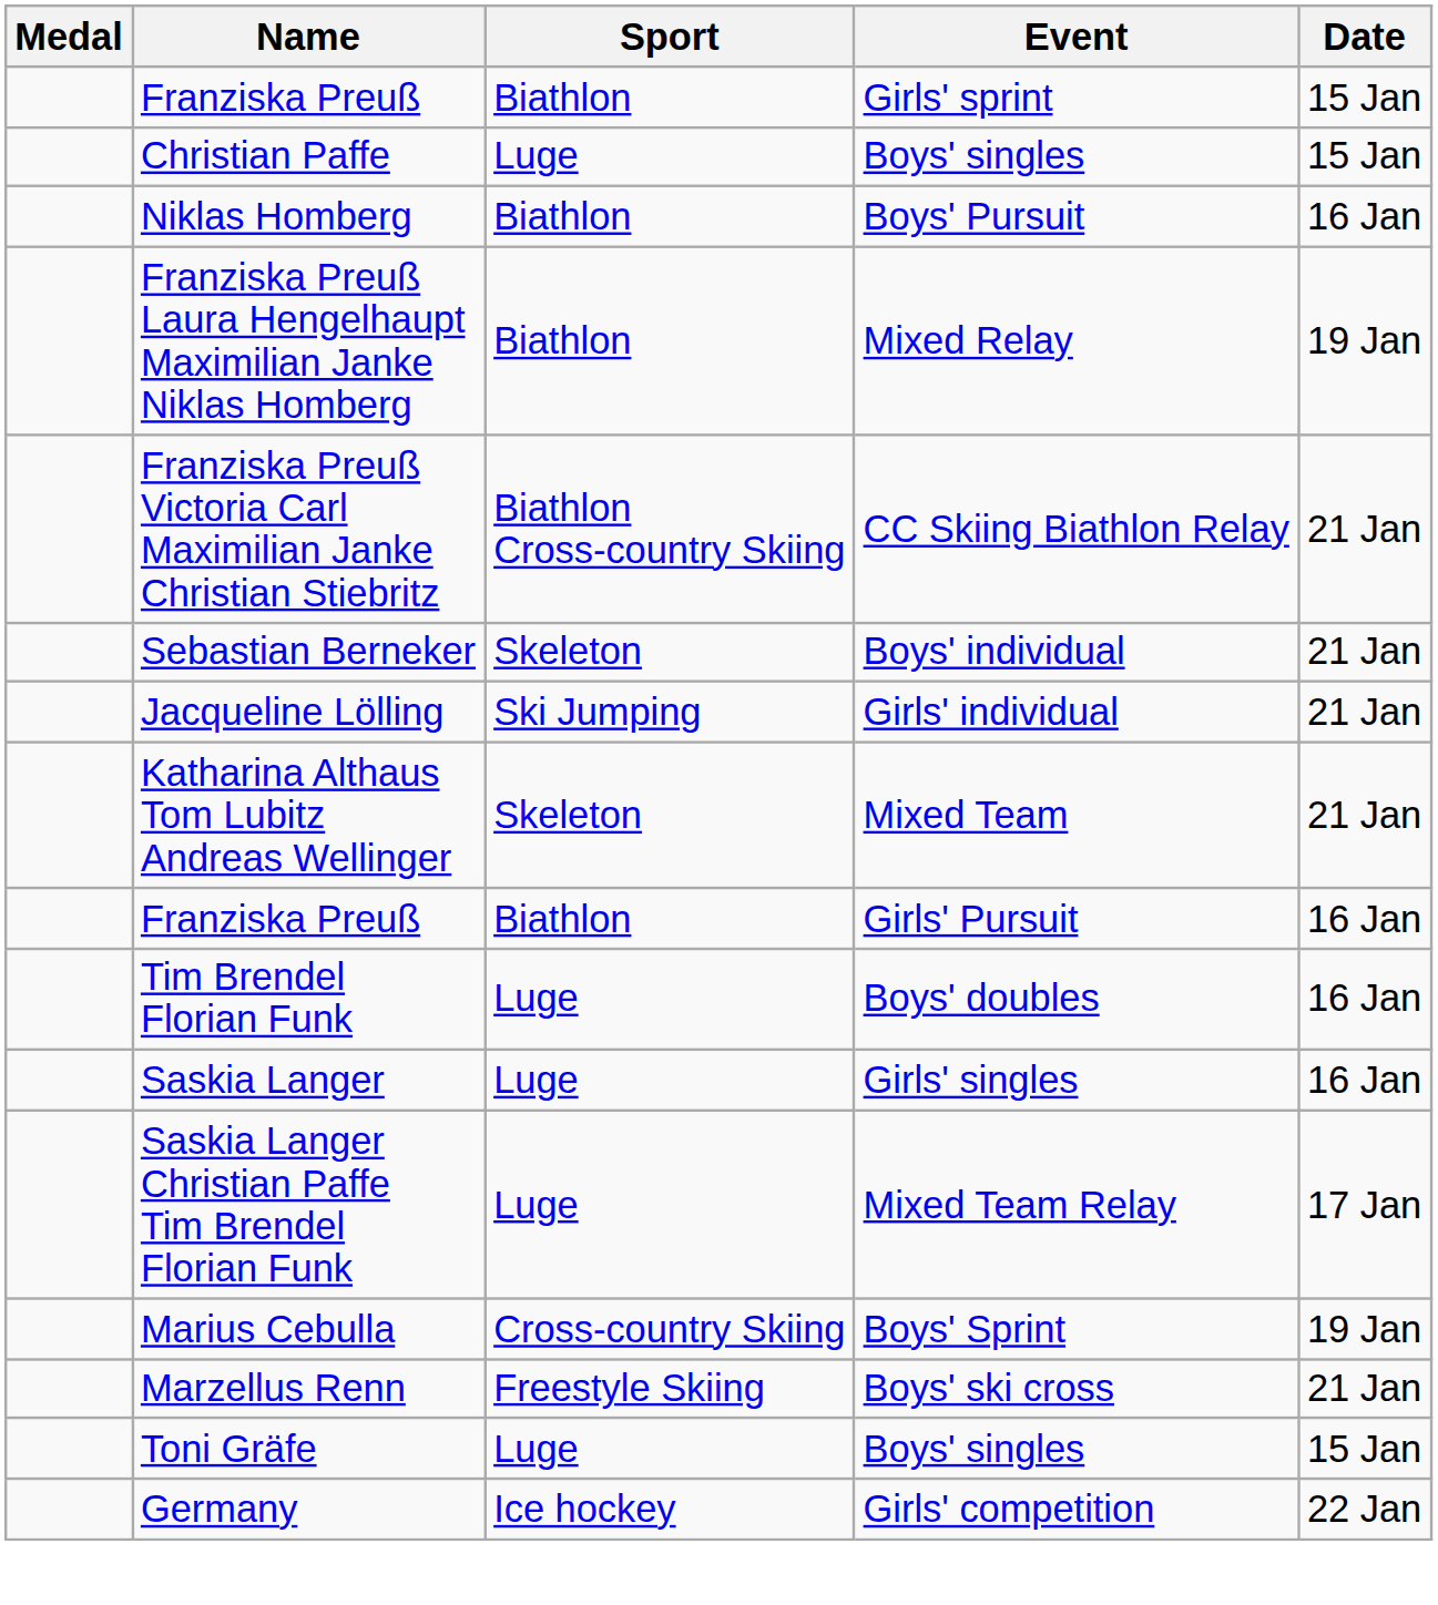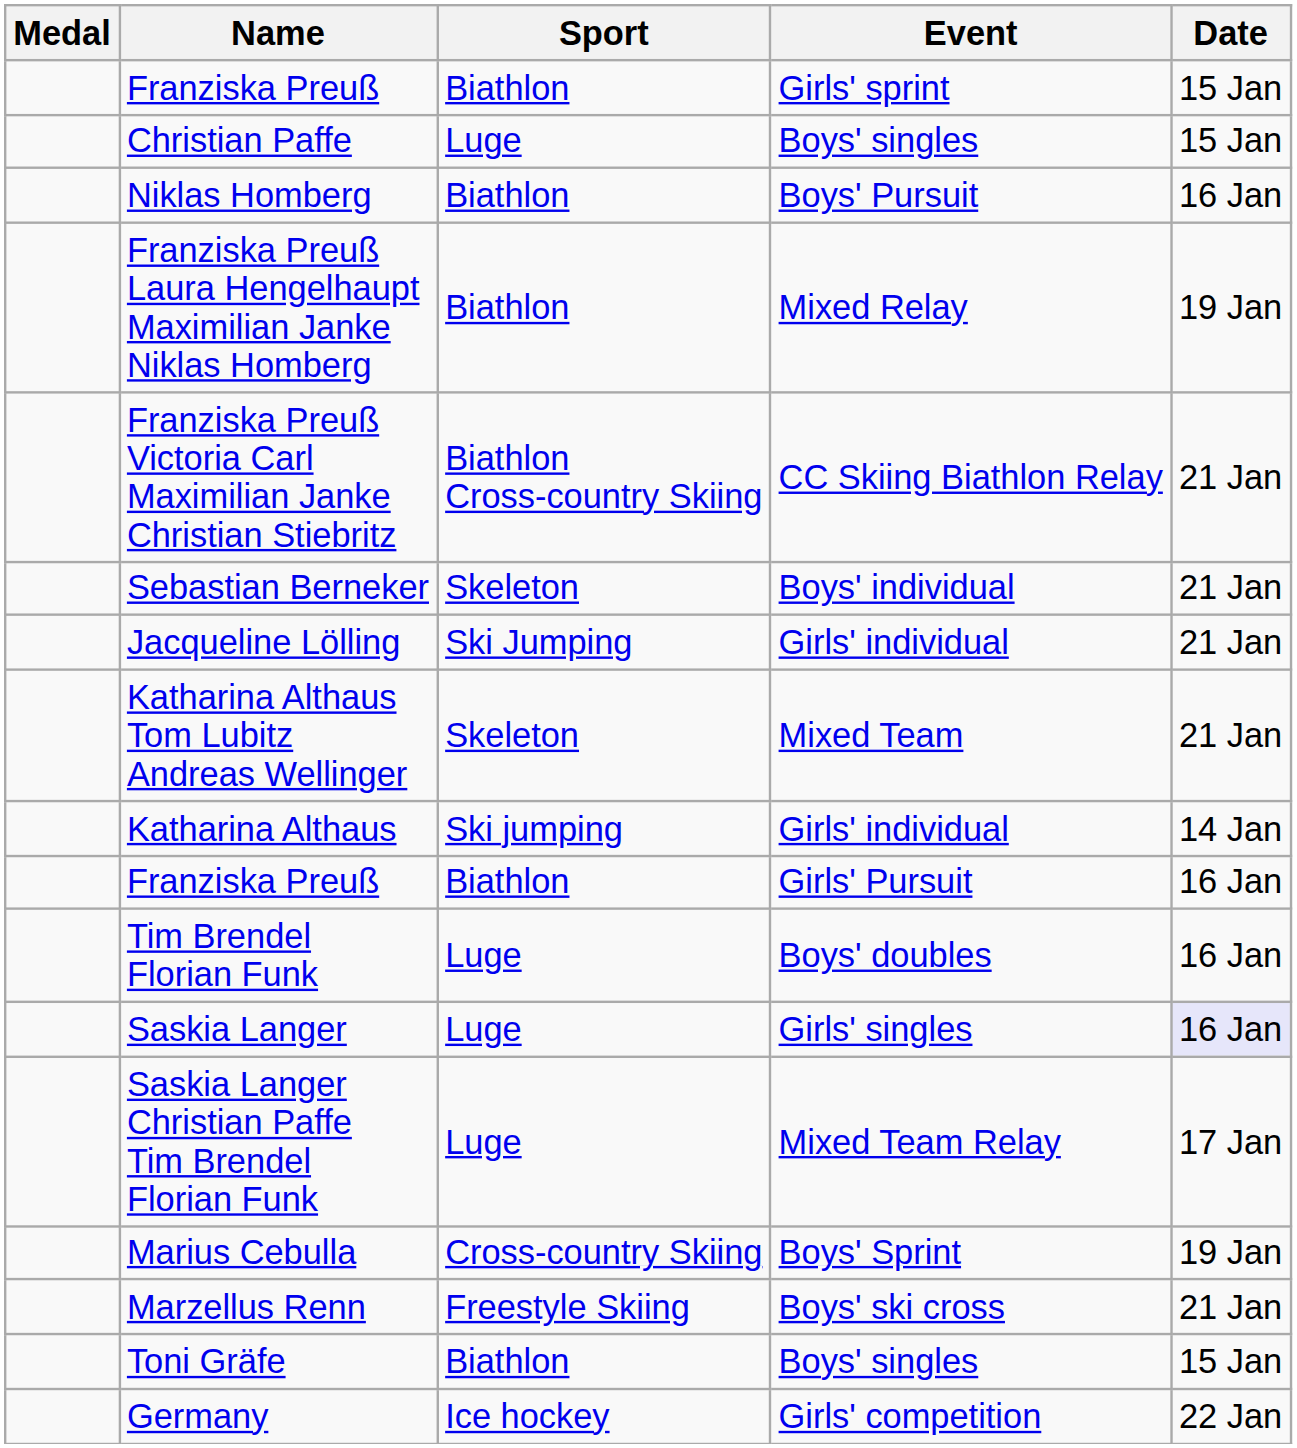 <table class="wikitable sortable" style="font-size:90%">
 <tr>
 <th>Medal</th>
 <th>Name</th>
 <th>Sport</th>
 <th>Event</th>
 <th>Date</th>
 </tr>
 <tr>
 <td></td>
 <td><a href='#'>Franziska Preuß</a></td>
 <td><a href='#'>Biathlon</a></td>
 <td><a href='#'>Girls' sprint</a></td>
 <td>15 Jan</td>
 </tr>
 <tr>
 <td></td>
 <td><a href='#'>Christian Paffe</a></td>
 <td><a href='#'>Luge</a></td>
 <td><a href='#'>Boys' singles</a></td>
 <td>15 Jan</td>
 </tr>
 <tr>
 <td></td>
 <td><a href='#'>Niklas Homberg</a></td>
 <td><a href='#'>Biathlon</a></td>
 <td><a href='#'>Boys' Pursuit</a></td>
 <td>16 Jan</td>
 </tr>
 <tr>
 <td></td>
 <td><a href='#'>Franziska Preuß</a><br><a href='#'>Laura Hengelhaupt</a><br><a href='#'>Maximilian Janke</a><br><a href='#'>Niklas Homberg</a></td>
 <td><a href='#'>Biathlon</a></td>
 <td><a href='#'>Mixed Relay</a></td>
 <td>19 Jan</td>
 </tr>
 <tr>
 <td></td>
 <td><a href='#'>Franziska Preuß</a><br><a href='#'>Victoria Carl</a><br><a href='#'>Maximilian Janke</a><br><a href='#'>Christian Stiebritz</a></td>
 <td><a href='#'>Biathlon</a><br><a href='#'>Cross-country Skiing</a></td>
 <td><a href='#'>CC Skiing Biathlon Relay</a></td>
 <td>21 Jan</td>
 </tr>
 <tr>
 <td></td>
 <td><a href='#'>Sebastian Berneker</a></td>
 <td><a href='#'>Skeleton</a></td>
 <td><a href='#'>Boys' individual</a></td>
 <td>21 Jan</td>
 </tr>
 <tr>
 <td></td>
 <td><a href='#'>Jacqueline Lölling</a></td>
 <td><a href='#'>Ski Jumping</a></td>
 <td><a href='#'>Girls' individual</a></td>
 <td>21 Jan</td>
 </tr>
 <tr>
 <td></td>
 <td><a href='#'>Katharina Althaus</a><br><a href='#'>Tom Lubitz</a><br><a href='#'>Andreas Wellinger</a></td>
 <td><a href='#'>Skeleton</a></td>
 <td><a href='#'>Mixed Team</a></td>
 <td>21 Jan</td>
 </tr>
 <tr>
 <td></td>
+<td><a href='#'>Katharina Althaus</a></td>
+<td><a href='#'>Ski jumping</a></td>
+<td><a href='#'>Girls' individual</a></td>
+<td>14 Jan</td>
+</tr>
+<tr>
+<td></td>
 <td><a href='#'>Franziska Preuß</a></td>
 <td><a href='#'>Biathlon</a></td>
 <td><a href='#'>Girls' Pursuit</a></td>
 <td>16 Jan</td>
 </tr>
 <tr>
 <td></td>
 <td><a href='#'>Tim Brendel</a><br><a href='#'>Florian Funk</a></td>
 <td><a href='#'>Luge</a></td>
 <td><a href='#'>Boys' doubles</a></td>
 <td>16 Jan</td>
 </tr>
 <tr>
 <td></td>
 <td><a href='#'>Saskia Langer</a></td>
 <td><a href='#'>Luge</a></td>
 <td><a href='#'>Girls' singles</a></td>
-<td>16 Jan</td>
+<td style="background: lavender;">16 Jan</td>
 </tr>
 <tr>
 <td></td>
 <td><a href='#'>Saskia Langer</a><br><a href='#'>Christian Paffe</a><br><a href='#'>Tim Brendel</a><br><a href='#'>Florian Funk</a></td>
 <td><a href='#'>Luge</a></td>
 <td><a href='#'>Mixed Team Relay</a></td>
 <td>17 Jan</td>
 </tr>
 <tr>
 <td></td>
 <td><a href='#'>Marius Cebulla</a></td>
 <td><a href='#'>Cross-country Skiing</a></td>
 <td><a href='#'>Boys' Sprint</a></td>
 <td>19 Jan</td>
 </tr>
 <tr>
 <td></td>
 <td><a href='#'>Marzellus Renn</a></td>
 <td><a href='#'>Freestyle Skiing</a></td>
 <td><a href='#'>Boys' ski cross</a></td>
 <td>21 Jan</td>
 </tr>
 <tr>
 <td></td>
 <td><a href='#'>Toni Gräfe</a></td>
-<td><a href='#'>Luge</a></td>
+<td><a href='#'>Biathlon</a></td>
 <td><a href='#'>Boys' singles</a></td>
 <td>15 Jan</td>
 </tr>
 <tr>
 <td></td>
 <td> <a href='#'>Germany</a></td>
 <td><a href='#'>Ice hockey</a></td>
 <td><a href='#'>Girls' competition</a></td>
 <td>22 Jan</td>
 </tr>
 </table>
